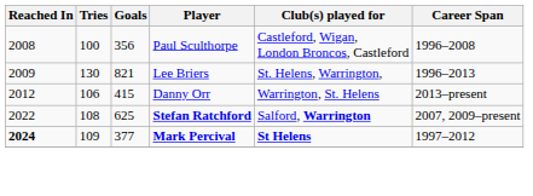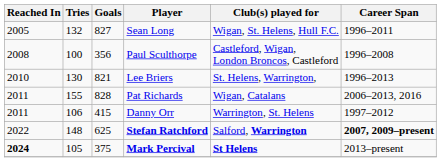 <table class="wikitable">
 <tr>
 <th>Reached In</th>
 <th>Tries</th>
 <th>Goals</th>
 <th>Player</th>
 <th>Club(s) played for</th>
 <th>Career Span</th>
 </tr>
 <tr>
+<td>2005</td>
+<td>132</td>
+<td>827</td>
+<td><a href='#'>Sean Long</a></td>
+<td><a href='#'>Wigan</a>, <a href='#'>St. Helens</a>, <a href='#'>Hull F.C.</a></td>
+<td>1996–2011</td>
+</tr>
+<tr>
 <td>2008</td>
 <td>100</td>
 <td>356</td>
 <td><a href='#'>Paul Sculthorpe</a></td>
 <td><a href='#'>Castleford</a>, <a href='#'>Wigan</a>, <br><a href='#'>London Broncos</a>,  Castleford</td>
 <td>1996–2008</td>
 </tr>
 <tr>
-<td>2009</td>
+<td>2010</td>
 <td>130</td>
 <td>821</td>
 <td><a href='#'>Lee Briers</a></td>
 <td><a href='#'>St. Helens</a>, <a href='#'>Warrington</a>,</td>
 <td>1996–2013</td>
 </tr>
 <tr>
-<td>2012</td>
+<td>2011</td>
+<td>155</td>
+<td>828</td>
+<td><a href='#'>Pat Richards</a></td>
+<td><a href='#'>Wigan</a>, <a href='#'>Catalans</a></td>
+<td>2006–2013, 2016</td>
+</tr>
+<tr>
+<td>2011</td>
 <td>106</td>
 <td>415</td>
 <td><a href='#'>Danny Orr</a></td>
 <td><a href='#'>Warrington</a>, <a href='#'>St. Helens</a></td>
-<td>2013–present</td>
+<td>1997–2012</td>
 </tr>
 <tr>
 <td>2022</td>
-<td>108</td>
+<td>148</td>
 <td>625</td>
 <td><strong><a href='#'>Stefan Ratchford</a></strong></td>
 <td><a href='#'>Salford</a>, <strong><a href='#'>Warrington</a></strong></td>
-<td>2007, 2009–present</td>
+<td><strong>2007, 2009–present</strong></td>
 </tr>
 <tr>
 <td><strong>2024</strong></td>
-<td>109</td>
-<td>377</td>
+<td>105</td>
+<td>375</td>
 <td><strong><a href='#'>Mark Percival</a></strong></td>
 <td><strong><a href='#'>St Helens</a></strong></td>
-<td>1997–2012</td>
+<td>2013–present</td>
 </tr>
 <tr>
 </tr>
 </table>
